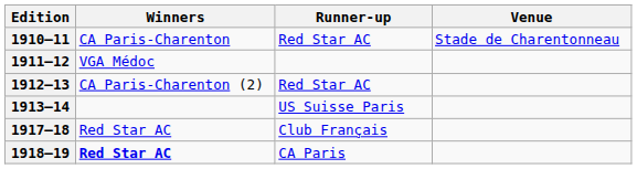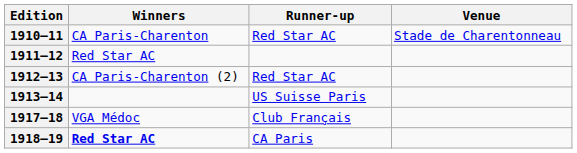 <table class=wikitable>
 <tr>
 <th width=60>Edition</th>
 <th width=180>Winners</th>
 <th width=140>Runner-up</th>
 <th width=180>Venue</th>
 </tr>
 <tr>
 <th>1910–11</th>
 <td><a href='#'>CA Paris-Charenton</a></td>
 <td><a href='#'>Red Star AC</a></td>
 <td><a href='#'>Stade de Charentonneau</a></td>
 </tr>
 <tr>
 <th>1911–12</th>
-<td><a href='#'>VGA Médoc</a></td>
+<td><a href='#'>Red Star AC</a></td>
 <td></td>
 <td></td>
 </tr>
 <tr>
 <th>1912–13</th>
 <td><a href='#'>CA Paris-Charenton</a> (2)</td>
 <td><a href='#'>Red Star AC</a></td>
 <td></td>
 </tr>
 <tr>
 <th>1913–14</th>
 <td></td>
 <td><a href='#'>US Suisse Paris</a></td>
 <td></td>
 </tr>
 <tr>
 <th>1917–18</th>
-<td><a href='#'>Red Star AC</a></td>
+<td><a href='#'>VGA Médoc</a></td>
 <td><a href='#'>Club Français</a></td>
 <td></td>
 </tr>
 <tr>
 <th>1918–19</th>
 <td><strong><a href='#'>Red Star AC</a></strong></td>
 <td><a href='#'>CA Paris</a></td>
 <td></td>
 </tr>
 </table>
